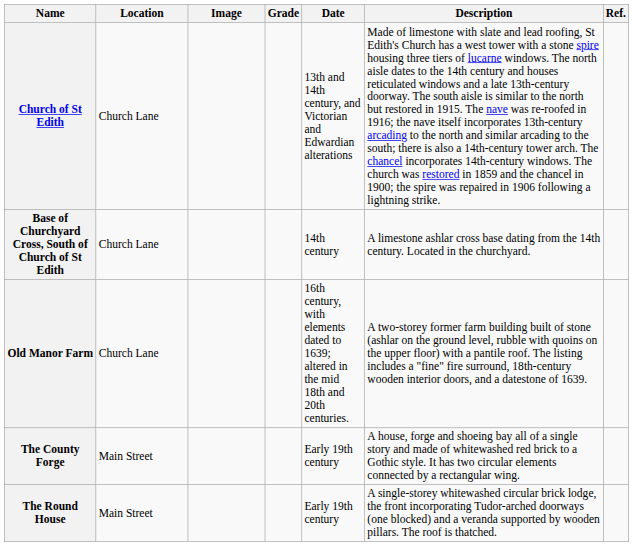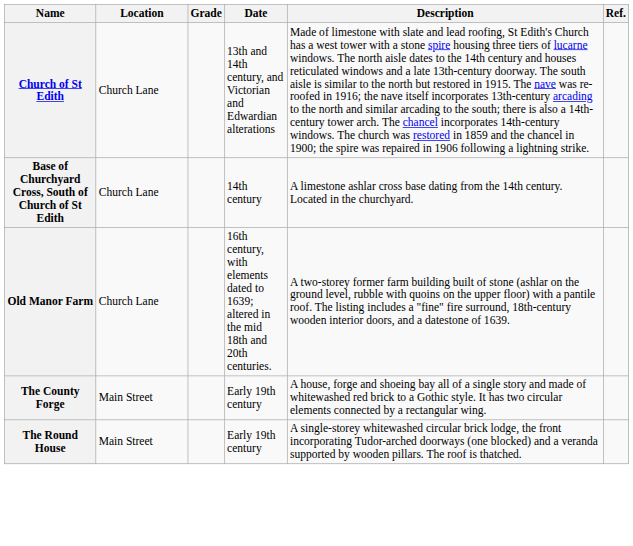 <table class="wikitable sortable">
 <tr>
 <th scope="col" style="width:120px;">Name</th>
 <th scope="col" style="width:120px;">Location</th>
-<th scope="col" style="width:100px;" class="unsortable">Image</th>
 <th scope="col" style="width:24px;">Grade</th>
 <th scope="col" style="width:80px;" data-sort-type:number>Date</th>
 <th scope="col" class="unsortable">Description</th>
 <th scope="col" class="unsortable" style="width:10px;">Ref.</th>
 </tr>
 <tr>
 <th scope=row><a href='#'>Church of St Edith</a></th>
 <td>Church Lane<br><small></small></td>
-<td></td>
 <td align="center" ></td>
 <td data-sort-value="1250">13th and 14th century, and Victorian and Edwardian alterations</td>
 <td>Made of limestone with slate and lead roofing, St Edith's Church has a west tower with a stone <a href='#'>spire</a> housing three tiers of <a href='#'>lucarne</a> windows. The north aisle dates to the 14th century and houses reticulated windows and a late 13th-century doorway. The south aisle is similar to the north but restored in 1915. The <a href='#'>nave</a> was re-roofed in 1916; the nave itself incorporates 13th-century <a href='#'>arcading</a> to the north and similar arcading to the south; there is also a 14th-century tower arch. The <a href='#'>chancel</a> incorporates 14th-century windows. The church was <a href='#'>restored</a> in 1859 and the chancel in 1900; the spire was repaired in 1906 following a lightning strike.</td>
 <td></td>
 </tr>
 <tr>
 <th scope=row>Base of Churchyard Cross, South of Church of St Edith</th>
 <td>Church Lane<br><small></small></td>
-<td></td>
 <td align="center" ></td>
 <td data-sort-value="1300">14th century</td>
 <td>A limestone ashlar cross base dating from the 14th century. Located in the churchyard.</td>
 <td></td>
 </tr>
 <tr>
 <th scope=row>Old Manor Farm</th>
 <td>Church Lane<br><small></small></td>
-<td></td>
 <td align="center" ></td>
 <td data-sort-value="1500">16th century, with elements dated to 1639; altered in the mid 18th and 20th centuries.</td>
 <td>A two-storey former farm building built of stone (ashlar on the ground level, rubble with quoins on the upper floor) with a pantile roof. The listing includes a "fine" fire surround, 18th-century wooden interior doors, and a datestone of 1639.</td>
 <td></td>
 </tr>
 <tr>
 <th scope=row>The County Forge</th>
 <td>Main Street<br><small></small></td>
-<td></td>
 <td align="center" ></td>
 <td data-sort-value="1800">Early 19th century</td>
 <td>A house, forge and shoeing bay all of a single story and made of whitewashed red brick to a Gothic style. It has two circular elements connected by a rectangular wing.</td>
 <td></td>
 </tr>
 <tr>
 <th scope=row>The Round House</th>
 <td>Main Street<br><small></small></td>
-<td></td>
 <td align="center" ></td>
 <td data-sort-value="1800">Early 19th century</td>
 <td>A single-storey whitewashed circular brick lodge, the front incorporating Tudor-arched doorways (one blocked) and a veranda supported by wooden pillars. The roof is thatched.</td>
 <td></td>
 </tr>
 </table>
